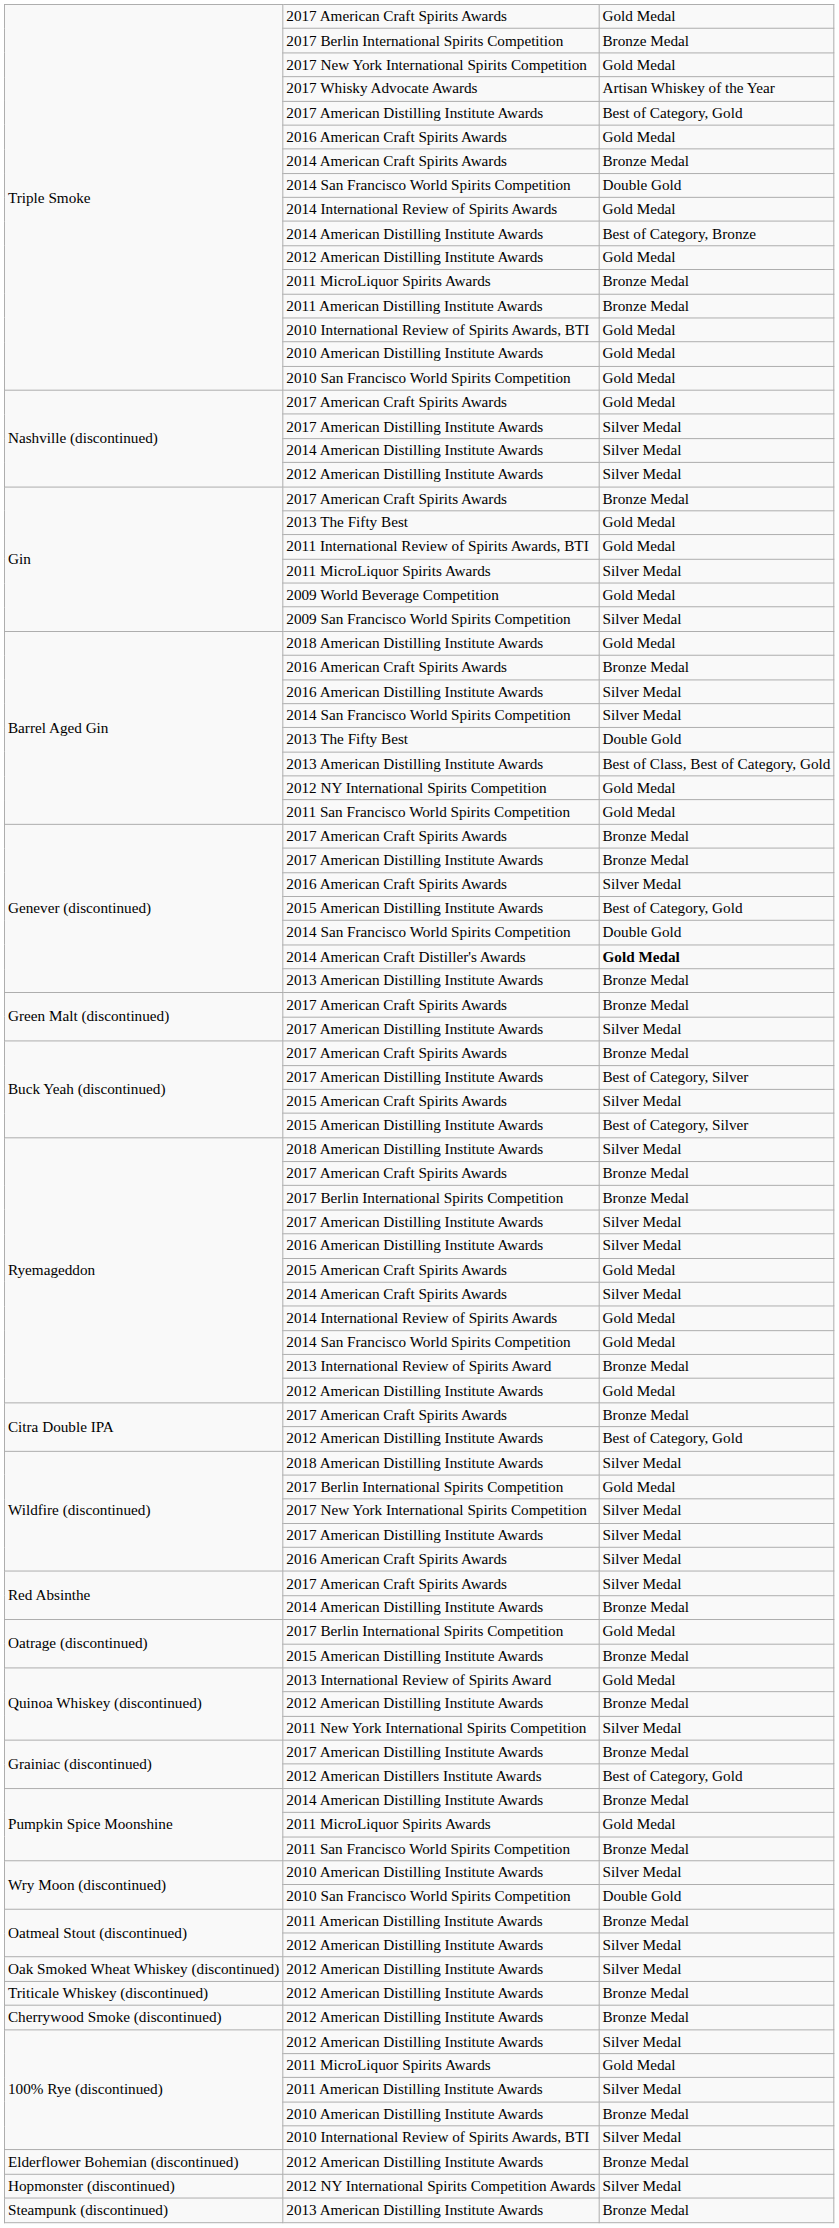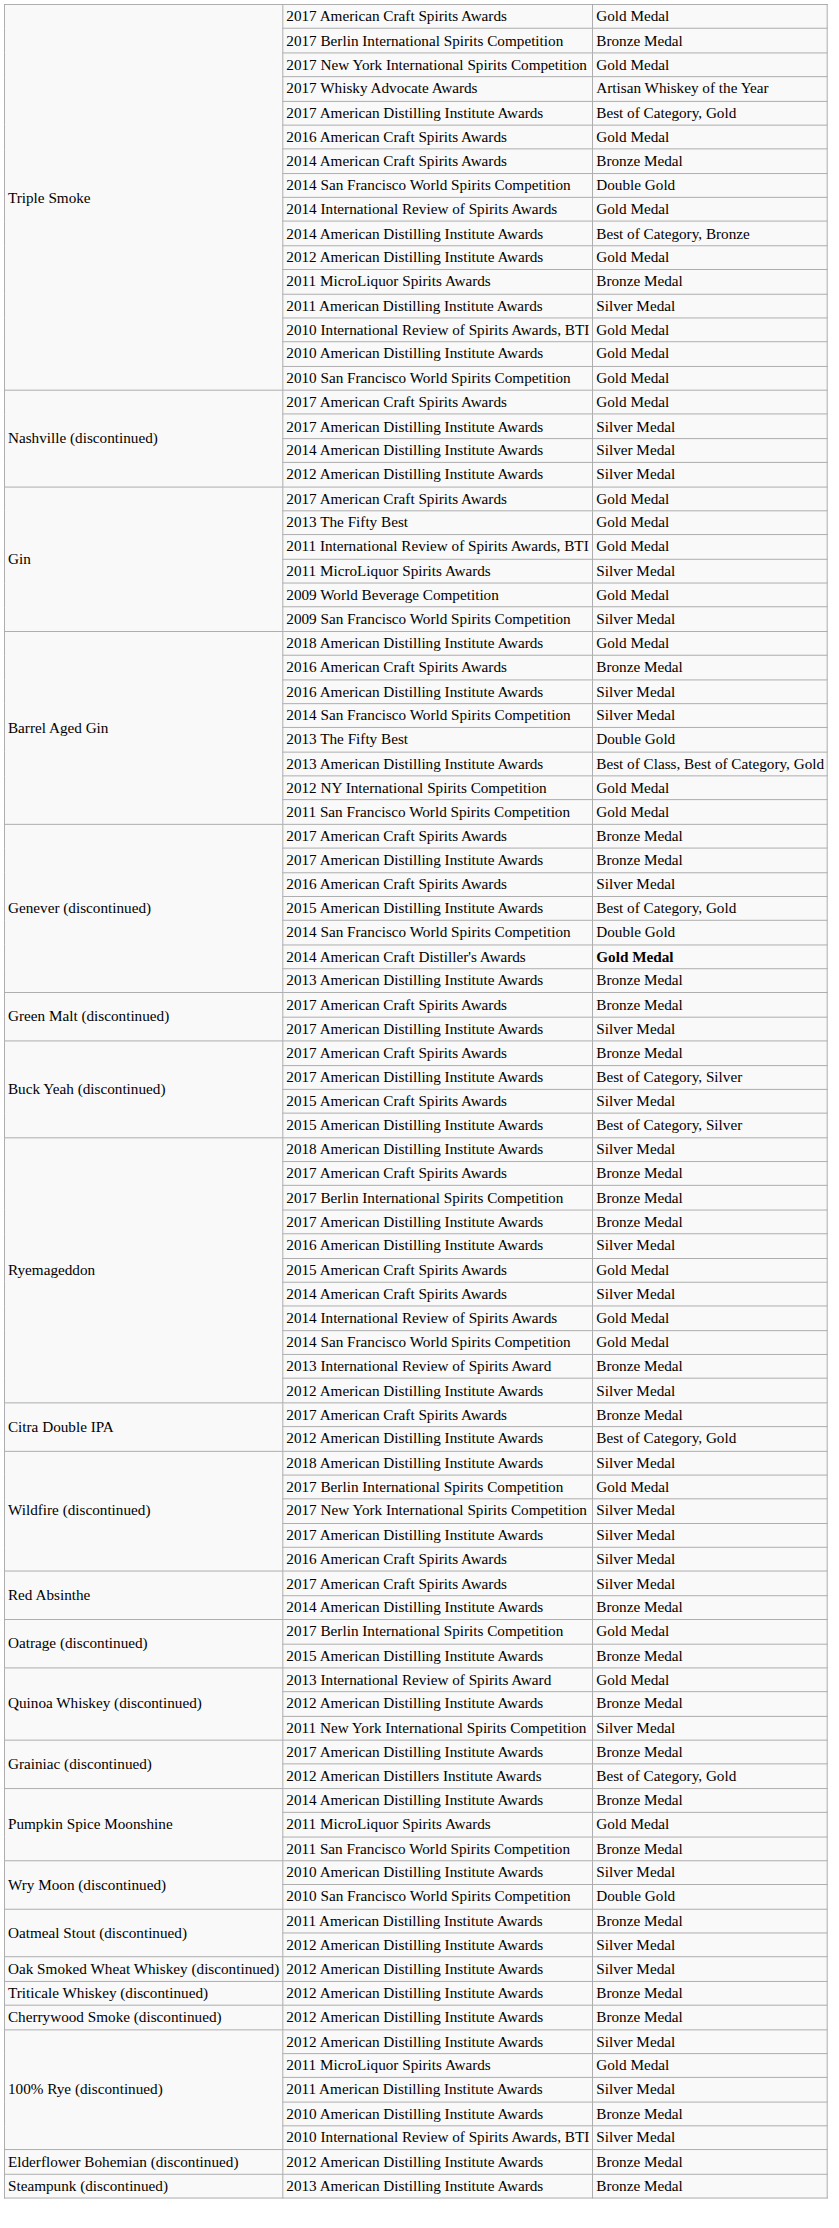 <table class="wikitable">
 <tr>
 <td rowspan="16">Triple Smoke</td>
 <td>2017 American Craft Spirits Awards</td>
 <td>Gold Medal</td>
 </tr>
 <tr>
 <td>2017 Berlin International Spirits Competition</td>
 <td>Bronze Medal</td>
 </tr>
 <tr>
 <td>2017 New York International Spirits Competition</td>
 <td>Gold Medal</td>
 </tr>
 <tr>
 <td>2017 Whisky Advocate Awards</td>
 <td>Artisan Whiskey of the Year</td>
 </tr>
 <tr>
 <td>2017 American Distilling Institute Awards</td>
 <td>Best of Category, Gold</td>
 </tr>
 <tr>
 <td>2016 American Craft Spirits Awards</td>
 <td>Gold Medal</td>
 </tr>
 <tr>
 <td>2014 American Craft Spirits Awards</td>
 <td>Bronze Medal</td>
 </tr>
 <tr>
 <td>2014 San Francisco World Spirits Competition</td>
 <td>Double Gold</td>
 </tr>
 <tr>
 <td>2014 International Review of Spirits Awards</td>
 <td>Gold Medal</td>
 </tr>
 <tr>
 <td>2014 American Distilling Institute Awards</td>
 <td>Best of Category, Bronze</td>
 </tr>
 <tr>
 <td>2012 American Distilling Institute Awards</td>
 <td>Gold Medal</td>
 </tr>
 <tr>
 <td>2011 MicroLiquor Spirits Awards</td>
 <td>Bronze Medal</td>
 </tr>
 <tr>
 <td>2011 American Distilling Institute Awards</td>
-<td>Bronze Medal</td>
+<td>Silver Medal</td>
 </tr>
 <tr>
 <td>2010 International Review of Spirits Awards, BTI</td>
 <td>Gold Medal</td>
 </tr>
 <tr>
 <td>2010 American Distilling Institute Awards</td>
 <td>Gold Medal</td>
 </tr>
 <tr>
 <td>2010 San Francisco World Spirits Competition</td>
 <td>Gold Medal</td>
 </tr>
 <tr>
 <td rowspan="4">Nashville (discontinued)</td>
 <td>2017 American Craft Spirits Awards</td>
 <td>Gold Medal</td>
 </tr>
 <tr>
 <td>2017 American Distilling Institute Awards</td>
 <td>Silver Medal</td>
 </tr>
 <tr>
 <td>2014 American Distilling Institute Awards</td>
 <td>Silver Medal</td>
 </tr>
 <tr>
 <td>2012 American Distilling Institute Awards</td>
 <td>Silver Medal</td>
 </tr>
 <tr>
 <td rowspan="6">Gin</td>
 <td>2017 American Craft Spirits Awards</td>
-<td>Bronze Medal</td>
+<td>Gold Medal</td>
 </tr>
 <tr>
 <td>2013 The Fifty Best</td>
 <td>Gold Medal</td>
 </tr>
 <tr>
 <td>2011 International Review of Spirits Awards, BTI</td>
 <td>Gold Medal</td>
 </tr>
 <tr>
 <td>2011 MicroLiquor Spirits Awards</td>
 <td>Silver Medal</td>
 </tr>
 <tr>
 <td>2009 World Beverage Competition</td>
 <td>Gold Medal</td>
 </tr>
 <tr>
 <td>2009 San Francisco World Spirits Competition</td>
 <td>Silver Medal</td>
 </tr>
 <tr>
 <td rowspan="8">Barrel Aged Gin</td>
 <td>2018 American Distilling Institute Awards</td>
 <td>Gold Medal</td>
 </tr>
 <tr>
 <td>2016 American Craft Spirits Awards</td>
 <td>Bronze Medal</td>
 </tr>
 <tr>
 <td>2016 American Distilling Institute Awards</td>
 <td>Silver Medal</td>
 </tr>
 <tr>
 <td>2014 San Francisco World Spirits Competition</td>
 <td>Silver Medal</td>
 </tr>
 <tr>
 <td>2013 The Fifty Best</td>
 <td>Double Gold</td>
 </tr>
 <tr>
 <td>2013 American Distilling Institute Awards</td>
 <td>Best of Class, Best of Category, Gold</td>
 </tr>
 <tr>
 <td>2012 NY International Spirits Competition</td>
 <td>Gold Medal</td>
 </tr>
 <tr>
 <td>2011 San Francisco World Spirits Competition</td>
 <td>Gold Medal</td>
 </tr>
 <tr>
 <td rowspan="7">Genever (discontinued)</td>
 <td>2017 American Craft Spirits Awards</td>
 <td>Bronze Medal</td>
 </tr>
 <tr>
 <td>2017 American Distilling Institute Awards</td>
 <td>Bronze Medal</td>
 </tr>
 <tr>
 <td>2016 American Craft Spirits Awards</td>
 <td>Silver Medal</td>
 </tr>
 <tr>
 <td>2015 American Distilling Institute Awards</td>
 <td>Best of Category, Gold</td>
 </tr>
 <tr>
 <td>2014 San Francisco World Spirits Competition</td>
 <td>Double Gold</td>
 </tr>
 <tr>
 <td>2014 American Craft Distiller's Awards</td>
 <td><strong>Gold Medal</strong></td>
 </tr>
 <tr>
 <td>2013 American Distilling Institute Awards</td>
 <td>Bronze Medal</td>
 </tr>
 <tr>
 <td rowspan="2">Green Malt (discontinued)</td>
 <td>2017 American Craft Spirits Awards</td>
 <td>Bronze Medal</td>
 </tr>
 <tr>
 <td>2017 American Distilling Institute Awards</td>
 <td>Silver Medal</td>
 </tr>
 <tr>
 <td rowspan="4">Buck Yeah (discontinued)</td>
 <td>2017 American Craft Spirits Awards</td>
 <td>Bronze Medal</td>
 </tr>
 <tr>
 <td>2017 American Distilling Institute Awards</td>
 <td>Best of Category, Silver</td>
 </tr>
 <tr>
 <td>2015 American Craft Spirits Awards</td>
 <td>Silver Medal</td>
 </tr>
 <tr>
 <td>2015 American Distilling Institute Awards</td>
 <td>Best of Category, Silver</td>
 </tr>
 <tr>
 <td rowspan="11">Ryemageddon</td>
 <td>2018 American Distilling Institute Awards</td>
 <td>Silver Medal</td>
 </tr>
 <tr>
 <td>2017 American Craft Spirits Awards</td>
 <td>Bronze Medal</td>
 </tr>
 <tr>
 <td>2017 Berlin International Spirits Competition</td>
 <td>Bronze Medal</td>
 </tr>
 <tr>
 <td>2017 American Distilling Institute Awards</td>
-<td>Silver Medal</td>
+<td>Bronze Medal</td>
 </tr>
 <tr>
 <td>2016 American Distilling Institute Awards</td>
 <td>Silver Medal</td>
 </tr>
 <tr>
 <td>2015 American Craft Spirits Awards</td>
 <td>Gold Medal</td>
 </tr>
 <tr>
 <td>2014 American Craft Spirits Awards</td>
 <td>Silver Medal</td>
 </tr>
 <tr>
 <td>2014 International Review of Spirits Awards</td>
 <td>Gold Medal</td>
 </tr>
 <tr>
 <td>2014 San Francisco World Spirits Competition</td>
 <td>Gold Medal</td>
 </tr>
 <tr>
 <td>2013 International Review of Spirits Award</td>
 <td>Bronze Medal</td>
 </tr>
 <tr>
 <td>2012 American Distilling Institute Awards</td>
-<td>Gold Medal</td>
+<td>Silver Medal</td>
 </tr>
 <tr>
 <td rowspan="2">Citra Double IPA</td>
 <td>2017 American Craft Spirits Awards</td>
 <td>Bronze Medal</td>
 </tr>
 <tr>
 <td>2012 American Distilling Institute Awards</td>
 <td>Best of Category, Gold</td>
 </tr>
 <tr>
 <td rowspan="5">Wildfire (discontinued)</td>
 <td>2018 American Distilling Institute Awards</td>
 <td>Silver Medal</td>
 </tr>
 <tr>
 <td>2017 Berlin International Spirits Competition</td>
 <td>Gold Medal</td>
 </tr>
 <tr>
 <td>2017 New York International Spirits Competition</td>
 <td>Silver Medal</td>
 </tr>
 <tr>
 <td>2017 American Distilling Institute Awards</td>
 <td>Silver Medal</td>
 </tr>
 <tr>
 <td>2016 American Craft Spirits Awards</td>
 <td>Silver Medal</td>
 </tr>
 <tr>
 <td rowspan="2">Red Absinthe</td>
 <td>2017 American Craft Spirits Awards</td>
 <td>Silver Medal</td>
 </tr>
 <tr>
 <td>2014 American Distilling Institute Awards</td>
 <td>Bronze Medal</td>
 </tr>
 <tr>
 <td rowspan="2">Oatrage (discontinued)</td>
 <td>2017 Berlin International Spirits Competition</td>
 <td>Gold Medal</td>
 </tr>
 <tr>
 <td>2015 American Distilling Institute Awards</td>
 <td>Bronze Medal</td>
 </tr>
 <tr>
 <td rowspan="3">Quinoa Whiskey (discontinued)</td>
 <td>2013 International Review of Spirits Award</td>
 <td>Gold Medal</td>
 </tr>
 <tr>
 <td>2012 American Distilling Institute Awards</td>
 <td>Bronze Medal</td>
 </tr>
 <tr>
 <td>2011 New York International Spirits Competition</td>
 <td>Silver Medal</td>
 </tr>
 <tr>
 <td rowspan="2">Grainiac (discontinued)</td>
 <td>2017 American Distilling Institute Awards</td>
 <td>Bronze Medal</td>
 </tr>
 <tr>
 <td>2012 American Distillers Institute Awards</td>
 <td>Best of Category, Gold</td>
 </tr>
 <tr>
 <td rowspan="3">Pumpkin Spice Moonshine</td>
 <td>2014 American Distilling Institute Awards</td>
 <td>Bronze Medal</td>
 </tr>
 <tr>
 <td>2011 MicroLiquor Spirits Awards</td>
 <td>Gold Medal</td>
 </tr>
 <tr>
 <td>2011 San Francisco World Spirits Competition</td>
 <td>Bronze Medal</td>
 </tr>
 <tr>
 <td rowspan="2">Wry Moon (discontinued)</td>
 <td>2010 American Distilling Institute Awards</td>
 <td>Silver Medal</td>
 </tr>
 <tr>
 <td>2010 San Francisco World Spirits Competition</td>
 <td>Double Gold</td>
 </tr>
 <tr>
 <td rowspan="2">Oatmeal Stout (discontinued)</td>
 <td>2011 American Distilling Institute Awards</td>
 <td>Bronze Medal</td>
 </tr>
 <tr>
 <td>2012 American Distilling Institute Awards</td>
 <td>Silver Medal</td>
 </tr>
 <tr>
 <td>Oak Smoked Wheat Whiskey (discontinued)</td>
 <td>2012 American Distilling Institute Awards</td>
 <td>Silver Medal</td>
 </tr>
 <tr>
 <td>Triticale Whiskey (discontinued)</td>
 <td>2012 American Distilling Institute Awards</td>
 <td>Bronze Medal</td>
 </tr>
 <tr>
 <td>Cherrywood Smoke (discontinued)</td>
 <td>2012 American Distilling Institute Awards</td>
 <td>Bronze Medal</td>
 </tr>
 <tr>
 <td rowspan="5">100% Rye (discontinued)</td>
 <td>2012 American Distilling Institute Awards</td>
 <td>Silver Medal</td>
 </tr>
 <tr>
 <td>2011 MicroLiquor Spirits Awards</td>
 <td>Gold Medal</td>
 </tr>
 <tr>
 <td>2011 American Distilling Institute Awards</td>
 <td>Silver Medal</td>
 </tr>
 <tr>
 <td>2010 American Distilling Institute Awards</td>
 <td>Bronze Medal</td>
 </tr>
 <tr>
 <td>2010 International Review of Spirits Awards, BTI</td>
 <td>Silver Medal</td>
 </tr>
 <tr>
 <td>Elderflower Bohemian (discontinued)</td>
 <td>2012 American Distilling Institute Awards</td>
 <td>Bronze Medal</td>
 </tr>
 <tr>
-<td>Hopmonster (discontinued)</td>
-<td>2012 NY International Spirits Competition Awards</td>
-<td>Silver Medal</td>
-</tr>
-<tr>
 <td>Steampunk (discontinued)</td>
 <td>2013 American Distilling Institute Awards</td>
 <td>Bronze Medal</td>
 </tr>
 </table>
